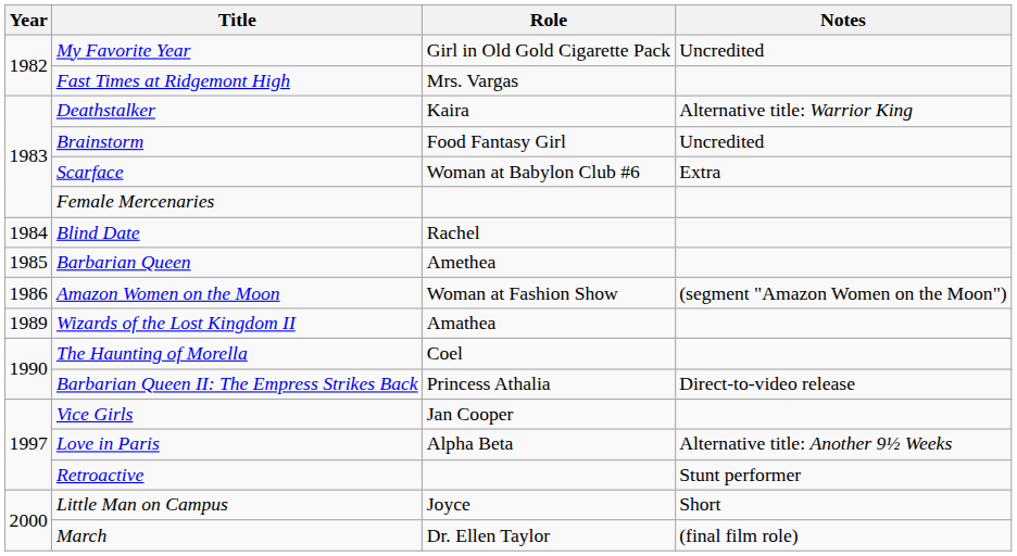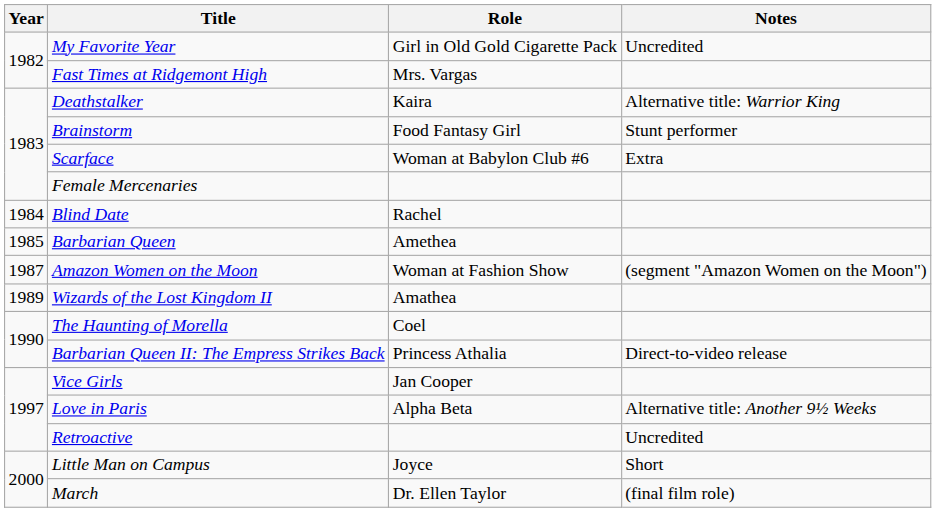 <table class="wikitable sortable">
 <tr>
 <th>Year</th>
 <th>Title</th>
 <th>Role</th>
 <th class="unsortable">Notes</th>
 </tr>
 <tr>
 <td rowspan="2">1982</td>
 <td><em><a href='#'>My Favorite Year</a></em></td>
 <td>Girl in Old Gold Cigarette Pack</td>
 <td>Uncredited</td>
 </tr>
 <tr>
 <td><em><a href='#'>Fast Times at Ridgemont High</a></em></td>
 <td>Mrs. Vargas</td>
 <td></td>
 </tr>
 <tr>
 <td rowspan="4">1983</td>
 <td><em><a href='#'>Deathstalker</a></em></td>
 <td>Kaira</td>
 <td>Alternative title: <em>Warrior King</em></td>
 </tr>
 <tr>
 <td><em><a href='#'>Brainstorm</a></em></td>
 <td>Food Fantasy Girl</td>
-<td>Uncredited</td>
+<td>Stunt performer</td>
 </tr>
 <tr>
 <td><em><a href='#'>Scarface</a></em></td>
 <td>Woman at Babylon Club #6</td>
 <td>Extra</td>
 </tr>
 <tr>
 <td><em>Female Mercenaries</em></td>
 <td></td>
 <td></td>
 </tr>
 <tr>
 <td>1984</td>
 <td><em><a href='#'>Blind Date</a></em></td>
 <td>Rachel</td>
 <td></td>
 </tr>
 <tr>
 <td>1985</td>
 <td><em><a href='#'>Barbarian Queen</a></em></td>
 <td>Amethea</td>
 <td></td>
 </tr>
 <tr>
-<td>1986</td>
+<td>1987</td>
 <td><em><a href='#'>Amazon Women on the Moon</a></em></td>
 <td>Woman at Fashion Show</td>
 <td>(segment "Amazon Women on the Moon")</td>
 </tr>
 <tr>
 <td>1989</td>
 <td><em><a href='#'>Wizards of the Lost Kingdom II</a></em></td>
 <td>Amathea</td>
 <td></td>
 </tr>
 <tr>
 <td rowspan="2">1990</td>
 <td><em><a href='#'>The Haunting of Morella</a></em></td>
 <td>Coel</td>
 <td></td>
 </tr>
 <tr>
 <td><em><a href='#'>Barbarian Queen II: The Empress Strikes Back</a></em></td>
 <td>Princess Athalia</td>
 <td>Direct-to-video release</td>
 </tr>
 <tr>
 <td rowspan="3">1997</td>
 <td><em><a href='#'>Vice Girls</a></em></td>
 <td>Jan Cooper</td>
 <td></td>
 </tr>
 <tr>
 <td><em><a href='#'>Love in Paris</a></em></td>
 <td>Alpha Beta</td>
 <td>Alternative title: <em>Another 9½ Weeks</em></td>
 </tr>
 <tr>
 <td><em><a href='#'>Retroactive</a></em></td>
 <td></td>
-<td>Stunt performer</td>
+<td>Uncredited</td>
 </tr>
 <tr>
 <td rowspan="2">2000</td>
 <td><em>Little Man on Campus</em></td>
 <td>Joyce</td>
 <td>Short</td>
 </tr>
 <tr>
 <td><em>March</em></td>
 <td>Dr. Ellen Taylor</td>
 <td>(final film role)</td>
 </tr>
 </table>
